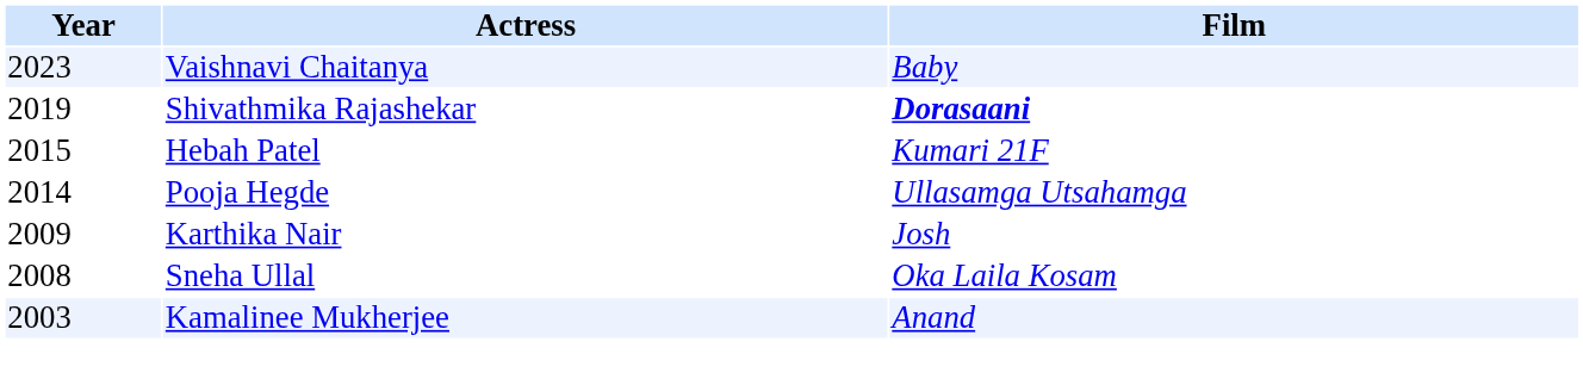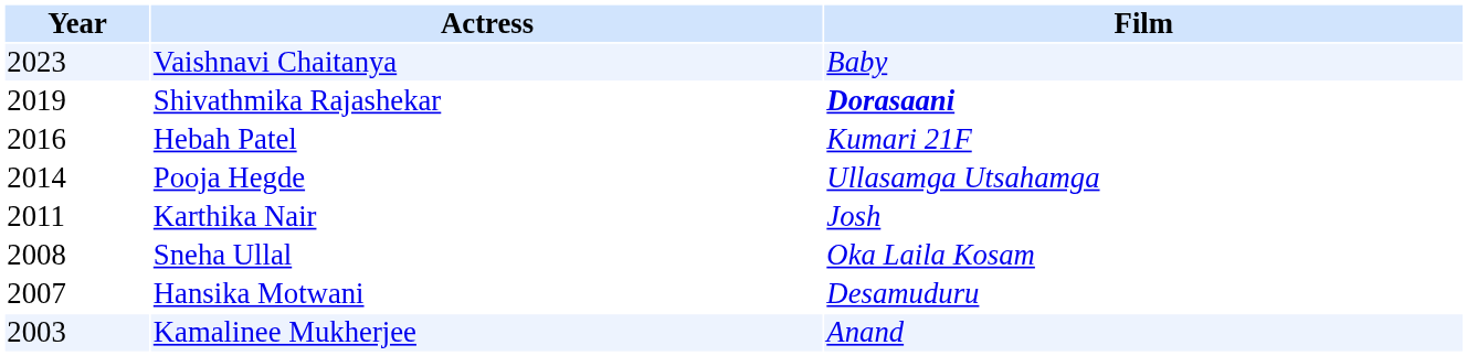 <table cellspacing="1" cellpadding="1" border="0" width="50%">
 <tr bgcolor="#d1e4fd">
 <th>Year</th>
 <th>Actress</th>
 <th>Film</th>
 </tr>
 <tr bgcolor=#edf3fe>
 <td>2023</td>
 <td><a href='#'>Vaishnavi Chaitanya</a></td>
 <td><em><a href='#'>Baby</a></em></td>
 </tr>
 <tr>
 <td>2019</td>
 <td><a href='#'>Shivathmika Rajashekar</a></td>
 <td><strong><em><a href='#'>Dorasaani</a></em></strong></td>
 </tr>
 <tr>
-<td>2015</td>
+<td>2016</td>
 <td><a href='#'>Hebah Patel</a></td>
 <td><em><a href='#'>Kumari 21F</a></em></td>
 </tr>
 <tr>
 <td>2014</td>
 <td><a href='#'>Pooja Hegde</a></td>
 <td><em><a href='#'>Ullasamga Utsahamga</a></em></td>
 </tr>
 <tr>
-<td>2009</td>
+<td>2011</td>
 <td><a href='#'>Karthika Nair</a></td>
 <td><em><a href='#'>Josh</a></em></td>
 </tr>
 <tr>
 <td>2008</td>
 <td><a href='#'>Sneha Ullal</a></td>
 <td><em><a href='#'>Oka Laila Kosam</a></em></td>
 </tr>
+<tr>
+<td>2007</td>
+<td><a href='#'>Hansika Motwani</a></td>
+<td><em><a href='#'>Desamuduru</a></em></td>
+</tr>
 <tr bgcolor=#edf3fe>
 <td>2003</td>
 <td><a href='#'>Kamalinee Mukherjee</a></td>
 <td><em><a href='#'>Anand</a></em></td>
 </tr>
 </table>
